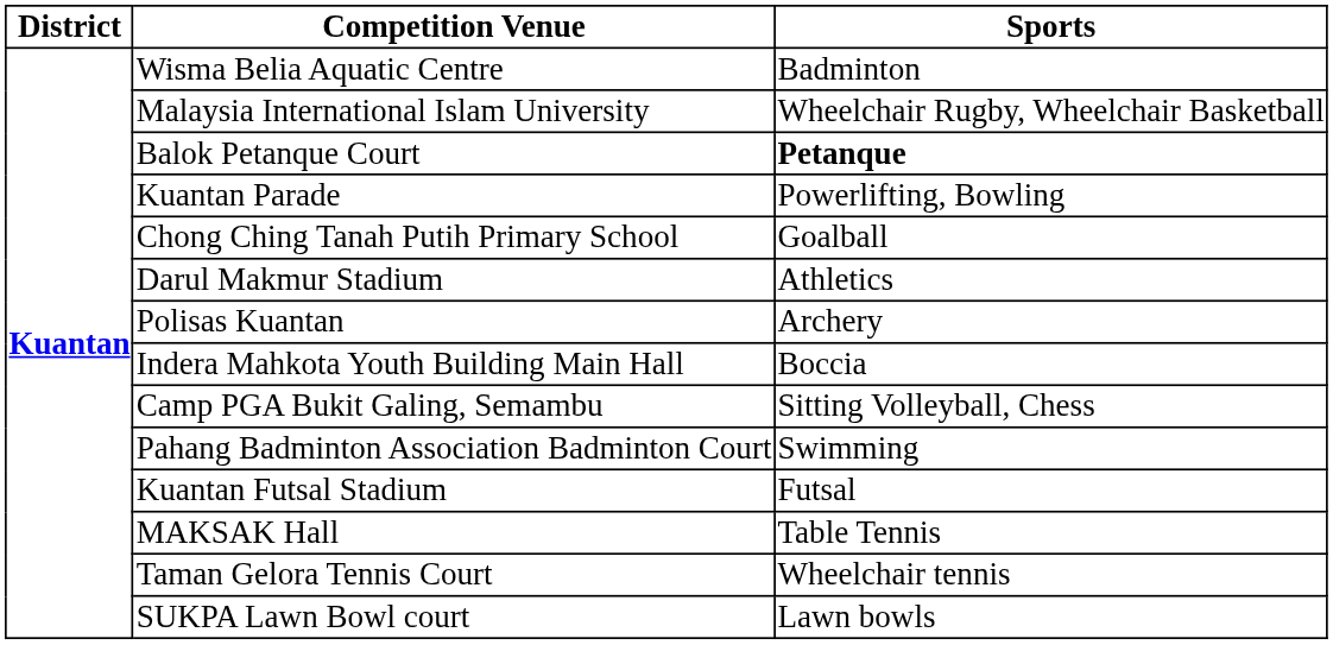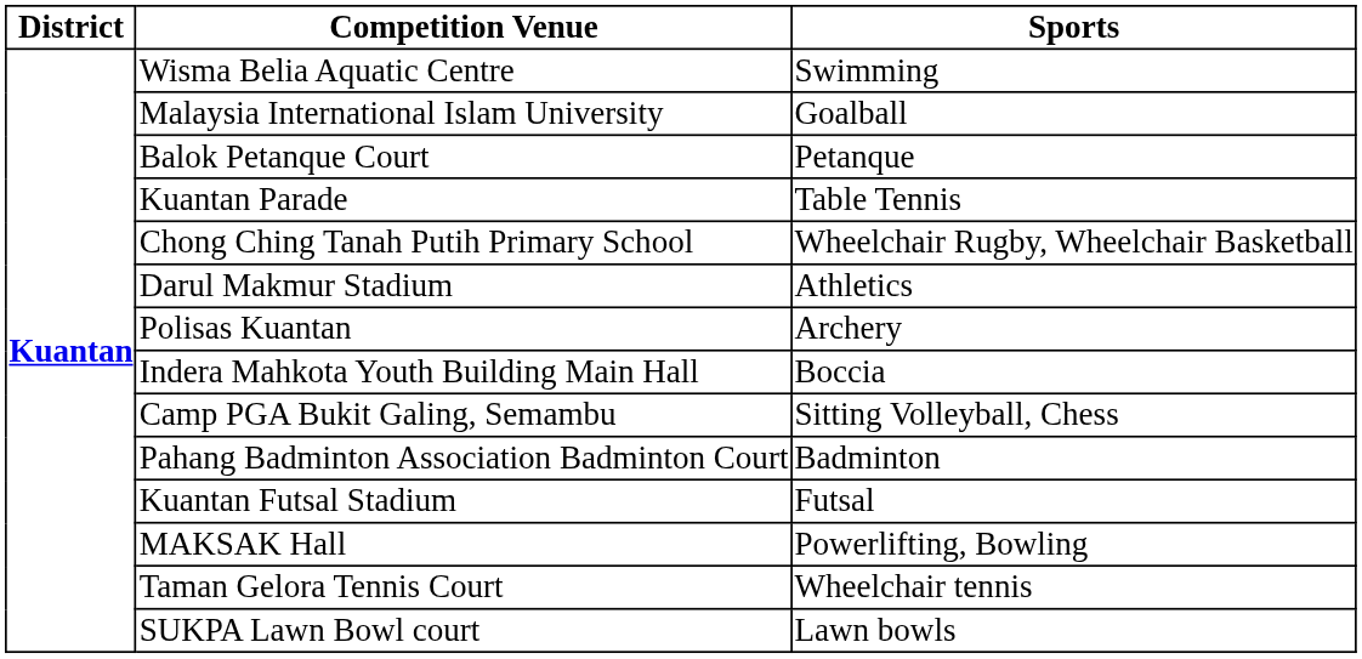 <table border=1 style="border-collapse:collapse; text-align:left; font-size:100%; border:2px black;">
 <tr style="text-align:center; color:black; font-weight:bold; background:white;">
 <td>District</td>
 <td>Competition Venue</td>
 <td>Sports</td>
 </tr>
 <tr>
 <td rowspan=14><strong><a href='#'>Kuantan</a></strong></td>
 <td>Wisma Belia Aquatic Centre</td>
-<td>Badminton</td>
+<td>Swimming</td>
 </tr>
 <tr>
 <td>Malaysia International Islam University</td>
-<td>Wheelchair Rugby, Wheelchair Basketball</td>
+<td>Goalball</td>
 </tr>
 <tr>
 <td>Balok Petanque Court</td>
-<td><strong>Petanque</strong></td>
+<td>Petanque</td>
 </tr>
 <tr>
 <td>Kuantan Parade</td>
-<td>Powerlifting, Bowling</td>
+<td>Table Tennis</td>
 </tr>
 <tr>
 <td>Chong Ching Tanah Putih Primary School</td>
-<td>Goalball</td>
+<td>Wheelchair Rugby, Wheelchair Basketball</td>
 </tr>
 <tr>
 <td>Darul Makmur Stadium</td>
 <td>Athletics</td>
 </tr>
 <tr>
 <td>Polisas Kuantan</td>
 <td>Archery</td>
 </tr>
 <tr>
 <td>Indera Mahkota Youth Building Main Hall</td>
 <td>Boccia</td>
 </tr>
 <tr>
 <td>Camp PGA Bukit Galing, Semambu</td>
 <td>Sitting Volleyball, Chess</td>
 </tr>
 <tr>
 <td>Pahang Badminton Association Badminton Court</td>
-<td>Swimming</td>
+<td>Badminton</td>
 </tr>
 <tr>
 <td>Kuantan Futsal Stadium</td>
 <td>Futsal</td>
 </tr>
 <tr>
 <td>MAKSAK Hall</td>
-<td>Table Tennis</td>
+<td>Powerlifting, Bowling</td>
 </tr>
 <tr>
 <td>Taman Gelora Tennis Court</td>
 <td>Wheelchair tennis</td>
 </tr>
 <tr>
 <td>SUKPA Lawn Bowl court</td>
 <td>Lawn bowls</td>
 </tr>
 </table>
